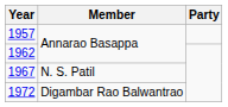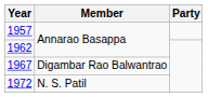 <table class="wikitable sortable">
 <tr>
 <th>Year</th>
 <th>Member</th>
 <th colspan="2">Party</th>
 </tr>
 <tr>
 <td><a href='#'>1957</a></td>
 <td rowspan=2>Annarao Basappa</td>
 <td></td>
 </tr>
 <tr>
 <td><a href='#'>1962</a></td>
 </tr>
 <tr>
 <td><a href='#'>1967</a></td>
-<td>N. S. Patil</td>
+<td>Digambar Rao Balwantrao</td>
 </tr>
 <tr>
 <td><a href='#'>1972</a></td>
-<td>Digambar Rao Balwantrao</td>
+<td>N. S. Patil</td>
 </tr>
 </table>
